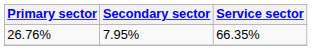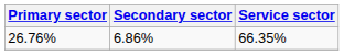 <table class="wikitable" border="1">
 <tr>
 <th><a href='#'>Primary sector</a></th>
 <th><a href='#'>Secondary sector</a></th>
 <th><a href='#'>Service sector</a></th>
 </tr>
 <tr>
 <td>26.76%</td>
-<td>7.95%</td>
+<td>6.86%</td>
 <td>66.35%</td>
 </tr>
 <tr>
 </tr>
 </table>
